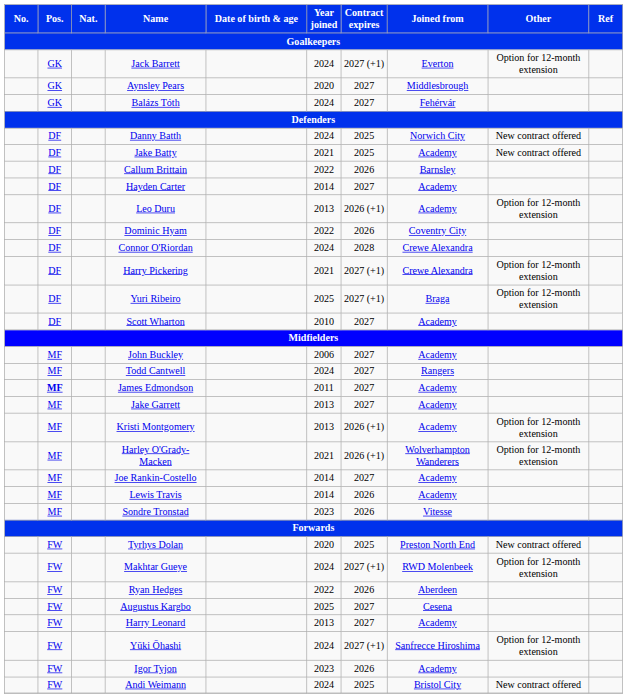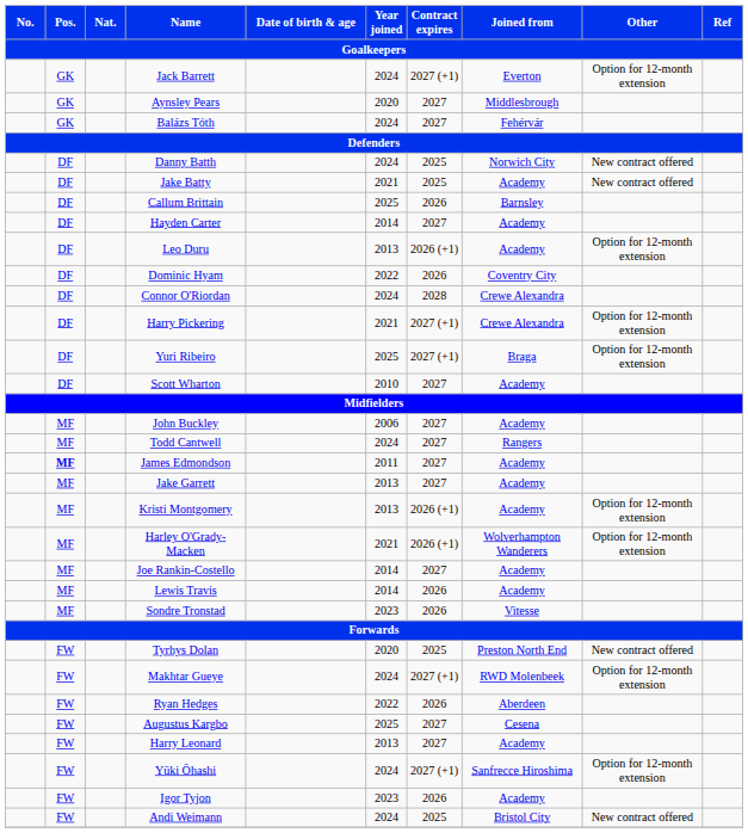 <table class="wikitable" style="text-align:center; font-size:90%; width:100%;">
 <tr>
 <th style="background:#0031EC; width:5%; color:white; text-align:center;">No.</th>
 <th style="background:#0031EC; width:5%; color:white; text-align:center;">Pos.</th>
 <th style="background:#0031EC; width:5%; color:white; text-align:center;">Nat.</th>
 <th style="background:#0031EC; width:15%;color:white; text-align:center;">Name</th>
 <th style="background:#0031EC; width:15%;color:white; text-align:center;">Date of birth & age</th>
 <th style="background:#0031EC; width:5%;color:white; text-align:center;">Year joined</th>
 <th style="background:#0031EC; width:5%;color:white; text-align:center;">Contract expires</th>
 <th style="background:#0031EC; width:15%;color:white; text-align:center;">Joined from</th>
 <th style="background:#0031EC; width:15%;color:white; text-align:center;">Other</th>
 <th style="background:#0031EC; width:5%;color:white; text-align:center;">Ref</th>
 </tr>
 <tr>
 <th colspan="10" style="background:#0031EC; color:white; text-align:center">Goalkeepers</th>
 </tr>
 <tr>
 <td></td>
 <td><a href='#'>GK</a></td>
 <td></td>
 <td><a href='#'>Jack Barrett</a></td>
 <td></td>
 <td>2024</td>
 <td>2027 (+1)</td>
 <td> <a href='#'>Everton</a></td>
 <td>Option for 12-month extension</td>
 <td></td>
 </tr>
 <tr>
 <td></td>
 <td><a href='#'>GK</a></td>
 <td></td>
 <td><a href='#'>Aynsley Pears</a></td>
 <td></td>
 <td>2020</td>
 <td>2027</td>
 <td> <a href='#'>Middlesbrough</a></td>
 <td></td>
 <td></td>
 </tr>
 <tr>
 <td></td>
 <td><a href='#'>GK</a></td>
 <td></td>
 <td><a href='#'>Balázs Tóth</a></td>
 <td></td>
 <td>2024</td>
 <td>2027</td>
 <td> <a href='#'>Fehérvár</a></td>
 <td></td>
 <td></td>
 </tr>
 <tr>
 <th colspan="10" style="background:#0031EC; color:white; text-align:center">Defenders</th>
 </tr>
 <tr>
 <td></td>
 <td><a href='#'>DF</a></td>
 <td></td>
 <td><a href='#'>Danny Batth</a></td>
 <td></td>
 <td>2024</td>
 <td>2025</td>
 <td> <a href='#'>Norwich City</a></td>
 <td>New contract offered</td>
 <td></td>
 </tr>
 <tr>
 <td></td>
 <td><a href='#'>DF</a></td>
 <td></td>
 <td><a href='#'>Jake Batty</a></td>
 <td></td>
 <td>2021</td>
 <td>2025</td>
 <td><a href='#'>Academy</a></td>
 <td>New contract offered</td>
 <td></td>
 </tr>
 <tr>
 <td></td>
 <td><a href='#'>DF</a></td>
 <td></td>
 <td><a href='#'>Callum Brittain</a></td>
 <td></td>
-<td>2022</td>
+<td>2025</td>
 <td>2026</td>
 <td> <a href='#'>Barnsley</a></td>
 <td></td>
 <td></td>
 </tr>
 <tr>
 <td></td>
 <td><a href='#'>DF</a></td>
 <td></td>
 <td><a href='#'>Hayden Carter</a></td>
 <td></td>
 <td>2014</td>
 <td>2027</td>
 <td><a href='#'>Academy</a></td>
 <td></td>
 <td></td>
 </tr>
 <tr>
 <td></td>
 <td><a href='#'>DF</a></td>
 <td></td>
 <td><a href='#'>Leo Duru</a></td>
 <td></td>
 <td>2013</td>
 <td>2026 (+1)</td>
 <td><a href='#'>Academy</a></td>
 <td>Option for 12-month extension</td>
 <td></td>
 </tr>
 <tr>
 <td></td>
 <td><a href='#'>DF</a></td>
 <td></td>
 <td><a href='#'>Dominic Hyam</a></td>
 <td></td>
 <td>2022</td>
 <td>2026</td>
 <td> <a href='#'>Coventry City</a></td>
 <td></td>
 <td></td>
 </tr>
 <tr>
 <td></td>
 <td><a href='#'>DF</a></td>
 <td></td>
 <td><a href='#'>Connor O'Riordan</a></td>
 <td></td>
 <td>2024</td>
 <td>2028</td>
 <td> <a href='#'>Crewe Alexandra</a></td>
 <td></td>
 <td></td>
 </tr>
 <tr>
 <td></td>
 <td><a href='#'>DF</a></td>
 <td></td>
 <td><a href='#'>Harry Pickering</a></td>
 <td></td>
 <td>2021</td>
 <td>2027 (+1)</td>
 <td> <a href='#'>Crewe Alexandra</a></td>
 <td>Option for 12-month extension</td>
 <td></td>
 </tr>
 <tr>
 <td></td>
 <td><a href='#'>DF</a></td>
 <td></td>
 <td><a href='#'>Yuri Ribeiro</a></td>
 <td></td>
 <td>2025</td>
 <td>2027 (+1)</td>
 <td> <a href='#'>Braga</a></td>
 <td>Option for 12-month extension</td>
 <td></td>
 </tr>
 <tr>
 <td></td>
 <td><a href='#'>DF</a></td>
 <td></td>
 <td><a href='#'>Scott Wharton</a></td>
 <td></td>
 <td>2010</td>
 <td>2027</td>
 <td><a href='#'>Academy</a></td>
 <td></td>
 <td></td>
 </tr>
 <tr>
 <th colspan="10" style="background:#0000FF; color:white; text-align:center">Midfielders</th>
 </tr>
 <tr>
 <td></td>
 <td><a href='#'>MF</a></td>
 <td></td>
 <td><a href='#'>John Buckley</a></td>
 <td></td>
 <td>2006</td>
 <td>2027</td>
 <td><a href='#'>Academy</a></td>
 <td></td>
 <td></td>
 </tr>
 <tr>
 <td></td>
 <td><a href='#'>MF</a></td>
 <td></td>
 <td><a href='#'>Todd Cantwell</a></td>
 <td></td>
 <td>2024</td>
 <td>2027</td>
 <td> <a href='#'>Rangers</a></td>
 <td></td>
 <td></td>
 </tr>
 <tr>
 <td></td>
 <td><strong><a href='#'>MF</a></strong></td>
 <td></td>
 <td><a href='#'>James Edmondson</a></td>
 <td></td>
 <td>2011</td>
 <td>2027</td>
 <td><a href='#'>Academy</a></td>
 <td></td>
 <td></td>
 </tr>
 <tr>
 <td></td>
 <td><a href='#'>MF</a></td>
 <td></td>
 <td><a href='#'>Jake Garrett</a></td>
 <td></td>
 <td>2013</td>
 <td>2027</td>
 <td><a href='#'>Academy</a></td>
 <td></td>
 <td></td>
 </tr>
 <tr>
 <td></td>
 <td><a href='#'>MF</a></td>
 <td></td>
 <td><a href='#'>Kristi Montgomery</a></td>
 <td></td>
 <td>2013</td>
 <td>2026 (+1)</td>
 <td><a href='#'>Academy</a></td>
 <td>Option for 12-month extension</td>
 <td></td>
 </tr>
 <tr>
 <td></td>
 <td><a href='#'>MF</a></td>
 <td></td>
 <td><a href='#'>Harley O'Grady-Macken</a></td>
 <td></td>
 <td>2021</td>
 <td>2026 (+1)</td>
 <td> <a href='#'>Wolverhampton Wanderers</a></td>
 <td>Option for 12-month extension</td>
 <td></td>
 </tr>
 <tr>
 <td></td>
 <td><a href='#'>MF</a></td>
 <td></td>
 <td><a href='#'>Joe Rankin-Costello</a></td>
 <td></td>
 <td>2014</td>
 <td>2027</td>
 <td><a href='#'>Academy</a></td>
 <td></td>
 <td></td>
 </tr>
 <tr>
 <td></td>
 <td><a href='#'>MF</a></td>
 <td></td>
 <td><a href='#'>Lewis Travis</a></td>
 <td></td>
 <td>2014</td>
 <td>2026</td>
 <td><a href='#'>Academy</a></td>
 <td></td>
 <td></td>
 </tr>
 <tr>
 <td></td>
 <td><a href='#'>MF</a></td>
 <td></td>
 <td><a href='#'>Sondre Tronstad</a></td>
 <td></td>
 <td>2023</td>
 <td>2026</td>
 <td> <a href='#'>Vitesse</a></td>
 <td></td>
 <td></td>
 </tr>
 <tr>
 <th colspan="10" style="background:#0031EC; color:white; text-align:center">Forwards</th>
 </tr>
 <tr>
 <td></td>
 <td><a href='#'>FW</a></td>
 <td></td>
 <td><a href='#'>Tyrhys Dolan</a></td>
 <td></td>
 <td>2020</td>
 <td>2025</td>
 <td> <a href='#'>Preston North End</a></td>
 <td>New contract offered</td>
 <td></td>
 </tr>
 <tr>
 <td></td>
 <td><a href='#'>FW</a></td>
 <td></td>
 <td><a href='#'>Makhtar Gueye </a></td>
 <td></td>
 <td>2024</td>
 <td>2027 (+1)</td>
 <td> <a href='#'>RWD Molenbeek</a></td>
 <td>Option for 12-month extension</td>
 <td></td>
 </tr>
 <tr>
 <td></td>
 <td><a href='#'>FW</a></td>
 <td></td>
 <td><a href='#'>Ryan Hedges</a></td>
 <td></td>
 <td>2022</td>
 <td>2026</td>
 <td> <a href='#'>Aberdeen</a></td>
 <td></td>
 <td></td>
 </tr>
 <tr>
 <td></td>
 <td><a href='#'>FW</a></td>
 <td></td>
 <td><a href='#'>Augustus Kargbo</a></td>
 <td></td>
 <td>2025</td>
 <td>2027</td>
 <td> <a href='#'>Cesena</a></td>
 <td></td>
 <td></td>
 </tr>
 <tr>
 <td></td>
 <td><a href='#'>FW</a></td>
 <td></td>
 <td><a href='#'>Harry Leonard</a></td>
 <td></td>
 <td>2013</td>
 <td>2027</td>
 <td><a href='#'>Academy</a></td>
 <td></td>
 <td></td>
 </tr>
 <tr>
 <td></td>
 <td><a href='#'>FW</a></td>
 <td></td>
 <td><a href='#'>Yūki Ōhashi</a></td>
 <td></td>
 <td>2024</td>
 <td>2027 (+1)</td>
 <td> <a href='#'>Sanfrecce Hiroshima</a></td>
 <td>Option for 12-month extension</td>
 <td></td>
 </tr>
 <tr>
 <td></td>
 <td><a href='#'>FW</a></td>
 <td></td>
 <td><a href='#'>Igor Tyjon</a></td>
 <td></td>
 <td>2023</td>
 <td>2026</td>
 <td><a href='#'>Academy</a></td>
 <td></td>
 <td></td>
 </tr>
 <tr>
 <td></td>
 <td><a href='#'>FW</a></td>
 <td></td>
 <td><a href='#'>Andi Weimann</a></td>
 <td></td>
 <td>2024</td>
 <td>2025</td>
 <td> <a href='#'>Bristol City</a></td>
 <td>New contract offered</td>
 <td></td>
 </tr>
 <tr>
 </tr>
 </table>
